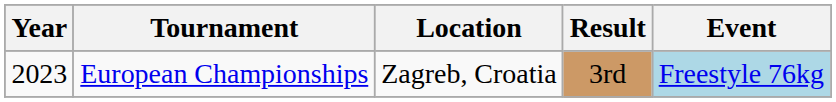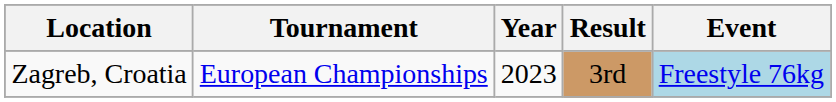 <table class="wikitable" style="font-size:95%;">
 <tr>
+<th>Location</th>
+<th>Tournament</th>
 <th>Year</th>
-<th>Tournament</th>
-<th>Location</th>
 <th>Result</th>
 <th>Event</th>
 </tr>
 <tr>
+<td>Zagreb, Croatia</td>
+<td><a href='#'>European Championships</a></td>
 <td>2023</td>
-<td><a href='#'>European Championships</a></td>
-<td>Zagreb, Croatia</td>
 <td align="center" bgcolor="cc9966">3rd</td>
 <td style="background: lightblue;"><a href='#'>Freestyle 76kg</a></td>
 </tr>
 </table>
